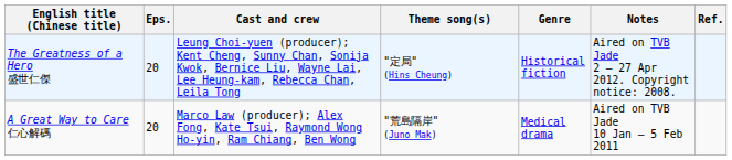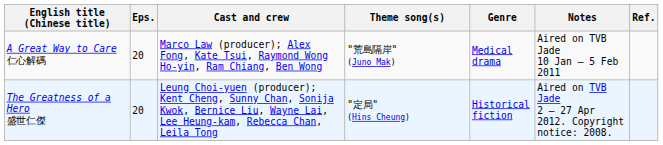 <table class="wikitable" width="100%" style="text-align: left">
 <tr>
 <th align=center width=20% bgcolor="silver">English title <br> (Chinese title)</th>
 <th align=center width=1% bgcolor="silver">Eps.</th>
 <th align=center width=30% bgcolor="silver">Cast and crew</th>
 <th align=center width=20% bgcolor="silver">Theme song(s)</th>
 <th align=center width=10% bgcolor="silver">Genre</th>
 <th align=center width=15% bgcolor="silver">Notes</th>
 <th align=center width=1% bgcolor="silver">Ref.</th>
 </tr>
+<tr>
+<td><em><a href='#'>A Great Way to Care</a></em> <br> 仁心解碼</td>
+<td>20</td>
+<td><a href='#'>Marco Law</a> (producer); <a href='#'>Alex Fong</a>, <a href='#'>Kate Tsui</a>, <a href='#'>Raymond Wong Ho-yin</a>, <a href='#'>Ram Chiang</a>, <a href='#'>Ben Wong</a></td>
+<td>"荒島隔岸"<br><small>(<a href='#'>Juno Mak</a>)</small></td>
+<td><a href='#'>Medical drama</a></td>
+<td>Aired on TVB Jade<br>10 Jan – 5 Feb 2011</td>
+<td></td>
+</tr>
 <tr ---- bgcolor="ebf5ff">
 <td><em><a href='#'>The Greatness of a Hero</a></em> <br> 盛世仁傑</td>
 <td>20</td>
 <td><a href='#'>Leung Choi-yuen</a> (producer); <a href='#'>Kent Cheng</a>, <a href='#'>Sunny Chan</a>, <a href='#'>Sonija Kwok</a>, <a href='#'>Bernice Liu</a>, <a href='#'>Wayne Lai</a>, <a href='#'>Lee Heung-kam</a>, <a href='#'>Rebecca Chan</a>, <a href='#'>Leila Tong</a></td>
 <td>"定局" <br><small>(<a href='#'>Hins Cheung</a>)</small></td>
 <td><a href='#'>Historical fiction</a></td>
 <td>Aired on <a href='#'>TVB Jade</a><br>2 – 27 Apr 2012. Copyright notice: 2008.</td>
 <td></td>
 </tr>
-<tr>
-<td><em><a href='#'>A Great Way to Care</a></em> <br> 仁心解碼</td>
-<td>20</td>
-<td><a href='#'>Marco Law</a> (producer); <a href='#'>Alex Fong</a>, <a href='#'>Kate Tsui</a>, <a href='#'>Raymond Wong Ho-yin</a>, <a href='#'>Ram Chiang</a>, <a href='#'>Ben Wong</a></td>
-<td>"荒島隔岸"<br><small>(<a href='#'>Juno Mak</a>)</small></td>
-<td><a href='#'>Medical drama</a></td>
-<td>Aired on TVB Jade<br>10 Jan – 5 Feb 2011</td>
-<td></td>
-</tr>
 </table>
